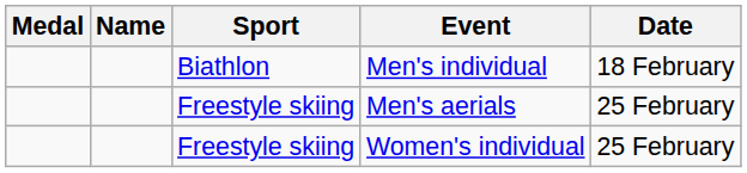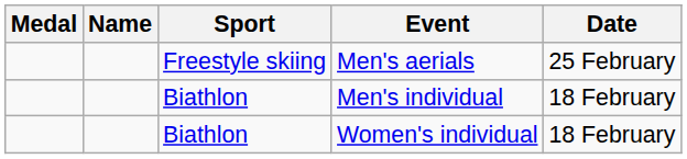 <table class="wikitable sortable" style="font-size:90%">
 <tr>
 <th>Medal</th>
 <th>Name</th>
 <th>Sport</th>
 <th>Event</th>
 <th>Date</th>
 </tr>
 <tr>
 <td></td>
 <td></td>
+<td><a href='#'>Freestyle skiing</a></td>
+<td><a href='#'>Men's aerials</a></td>
+<td>25 February</td>
+</tr>
+<tr>
+<td></td>
+<td></td>
 <td><a href='#'>Biathlon</a></td>
 <td><a href='#'>Men's individual</a></td>
 <td>18 February</td>
 </tr>
 <tr>
 <td></td>
 <td></td>
-<td><a href='#'>Freestyle skiing</a></td>
-<td><a href='#'>Men's aerials</a></td>
-<td>25 February</td>
-</tr>
-<tr>
-<td></td>
-<td></td>
-<td><a href='#'>Freestyle skiing</a></td>
+<td><a href='#'>Biathlon</a></td>
 <td><a href='#'>Women's individual</a></td>
-<td>25 February</td>
+<td>18 February</td>
 </tr>
 </table>
